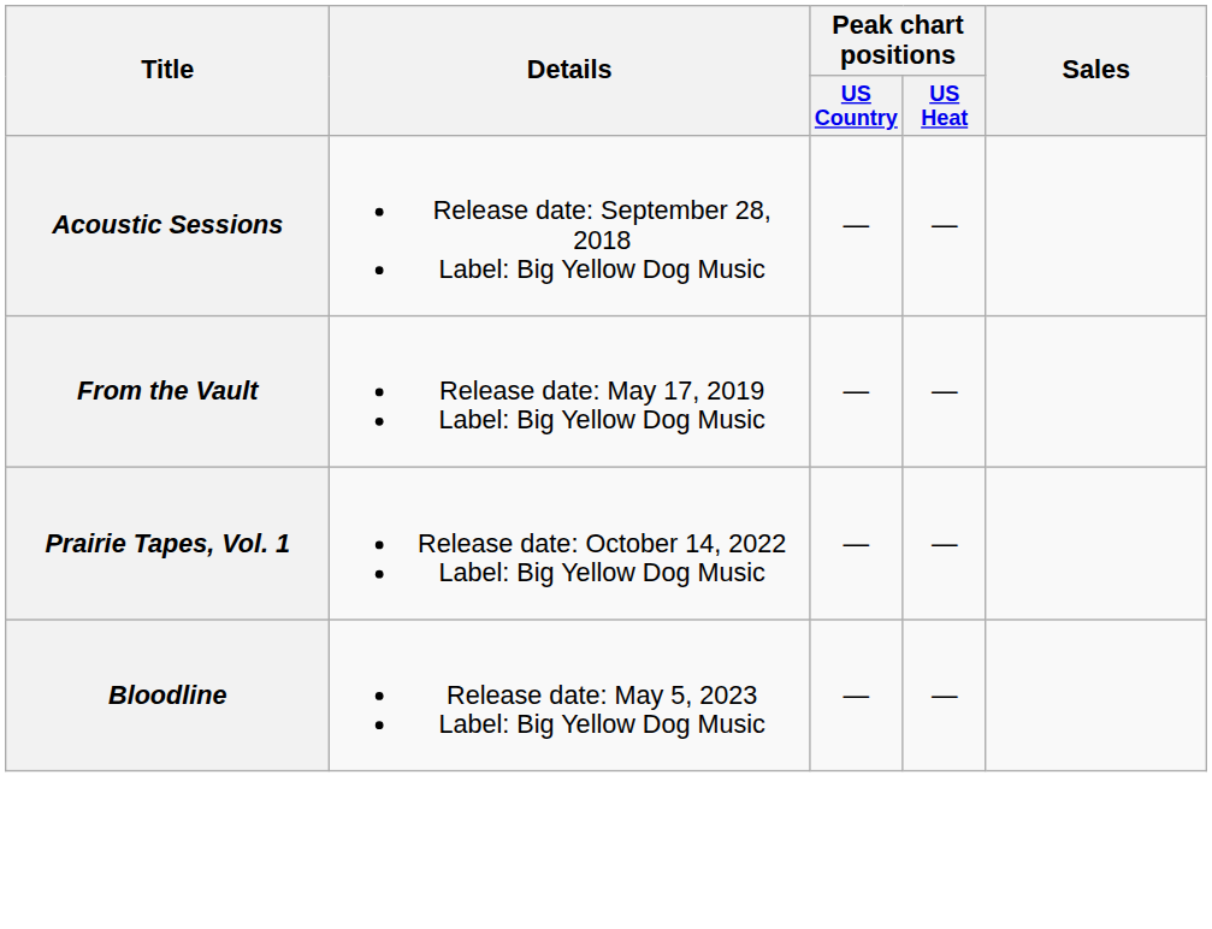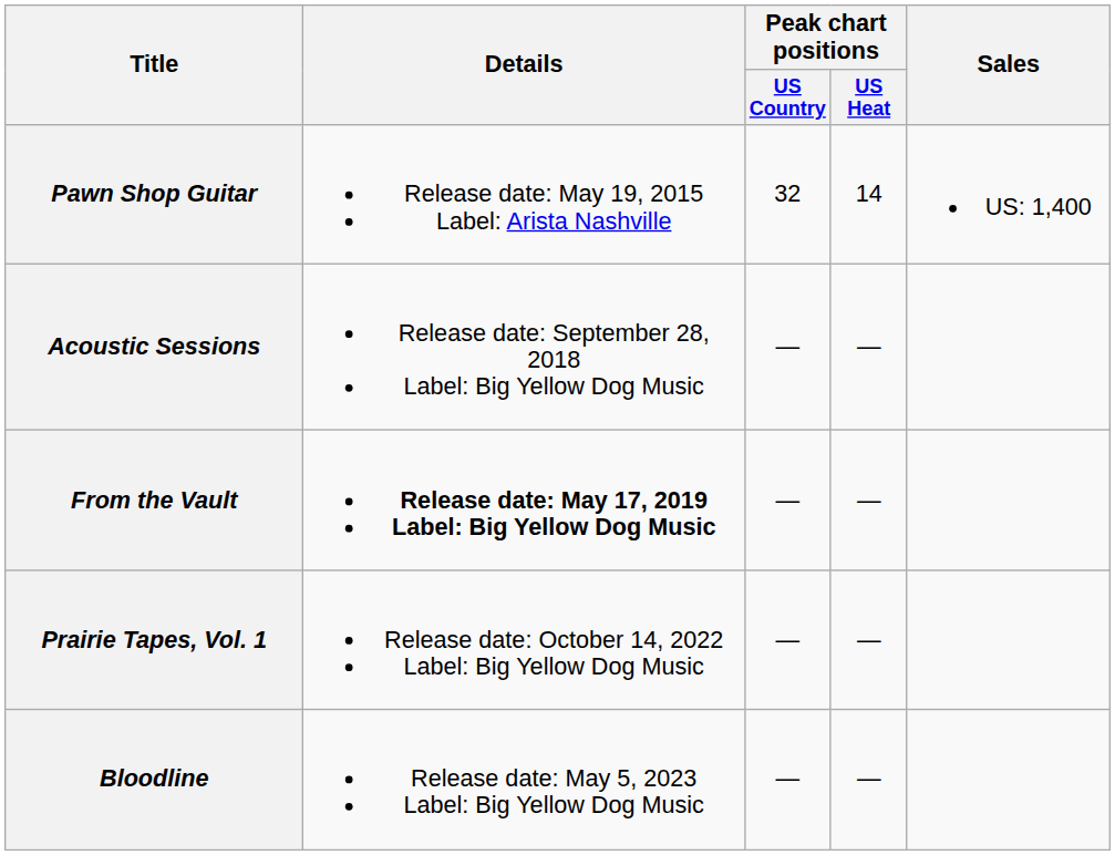 <table class="wikitable plainrowheaders" style="text-align:center;">
 <tr>
 <th rowspan="2" style="width:12em;">Title</th>
 <th rowspan="2" style="width:18em;">Details</th>
 <th colspan="2">Peak chart<br>positions</th>
 <th rowspan="2" style="width:8em;">Sales</th>
 </tr>
 <tr style="font-size:smaller;">
 <th width="45"><a href='#'>US Country</a><br></th>
 <th width="45"><a href='#'>US<br>Heat</a><br></th>
 </tr>
 <tr>
+<th scope="row"><em>Pawn Shop Guitar</em></th>
+<td><br><ul><li>Release date: May 19, 2015</li><li>Label: <a href='#'>Arista Nashville</a></li></ul></td>
+<td>32</td>
+<td>14</td>
+<td><br><ul><li>US: 1,400</li></ul></td>
+</tr>
+<tr>
 <th scope="row"><em>Acoustic Sessions</em></th>
 <td><br><ul><li>Release date: September 28, 2018</li><li>Label: Big Yellow Dog Music</li></ul></td>
 <td>—</td>
 <td>—</td>
 <td></td>
 </tr>
 <tr>
 <th scope="row"><em>From the Vault</em></th>
-<td><br><ul><li>Release date: May 17, 2019</li><li>Label: Big Yellow Dog Music</li></ul></td>
+<td><strong><br><ul><li>Release date: May 17, 2019</li><li>Label: Big Yellow Dog Music</li></ul></strong></td>
 <td>—</td>
 <td>—</td>
 <td></td>
 </tr>
 <tr>
 <th scope="row"><em>Prairie Tapes, Vol. 1</em></th>
 <td><br><ul><li>Release date: October 14, 2022</li><li>Label: Big Yellow Dog Music</li></ul></td>
 <td>—</td>
 <td>—</td>
 <td></td>
 </tr>
 <tr>
 <th scope="row"><em>Bloodline</em></th>
 <td><br><ul><li>Release date: May 5, 2023</li><li>Label: Big Yellow Dog Music</li></ul></td>
 <td>—</td>
 <td>—</td>
 <td></td>
 </tr>
 </table>
